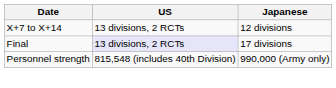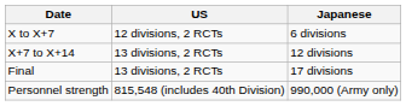 <table class="wikitable">
 <tr>
 <th>Date</th>
 <th>US</th>
 <th>Japanese</th>
+</tr>
+<tr>
+<td>X to X+7</td>
+<td>12 divisions, 2 RCTs</td>
+<td>6 divisions</td>
 </tr>
 <tr>
 <td>X+7 to X+14</td>
 <td>13 divisions, 2 RCTs</td>
 <td>12 divisions</td>
 </tr>
 <tr>
 <td>Final</td>
-<td style="background: lavender;">13 divisions, 2 RCTs</td>
+<td>13 divisions, 2 RCTs</td>
 <td>17 divisions</td>
 </tr>
 <tr>
 <td>Personnel strength</td>
 <td>815,548 (includes 40th Division)</td>
 <td>990,000 (Army only)</td>
 </tr>
 </table>
